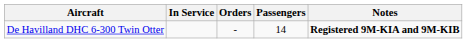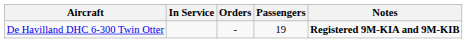 <table class="wikitable" style="border-collapse:collapse;text-align:center;margin:auto;">
 <tr>
 <th>Aircraft</th>
 <th>In Service</th>
 <th>Orders</th>
 <th>Passengers</th>
 <th>Notes</th>
 </tr>
 <tr>
 <td><a href='#'>De Havilland DHC 6-300 Twin Otter</a></td>
 <td></td>
 <td>-</td>
-<td>14</td>
+<td>19</td>
 <td><strong>Registered 9M-KIA and 9M-KIB</strong></td>
 </tr>
 </table>
